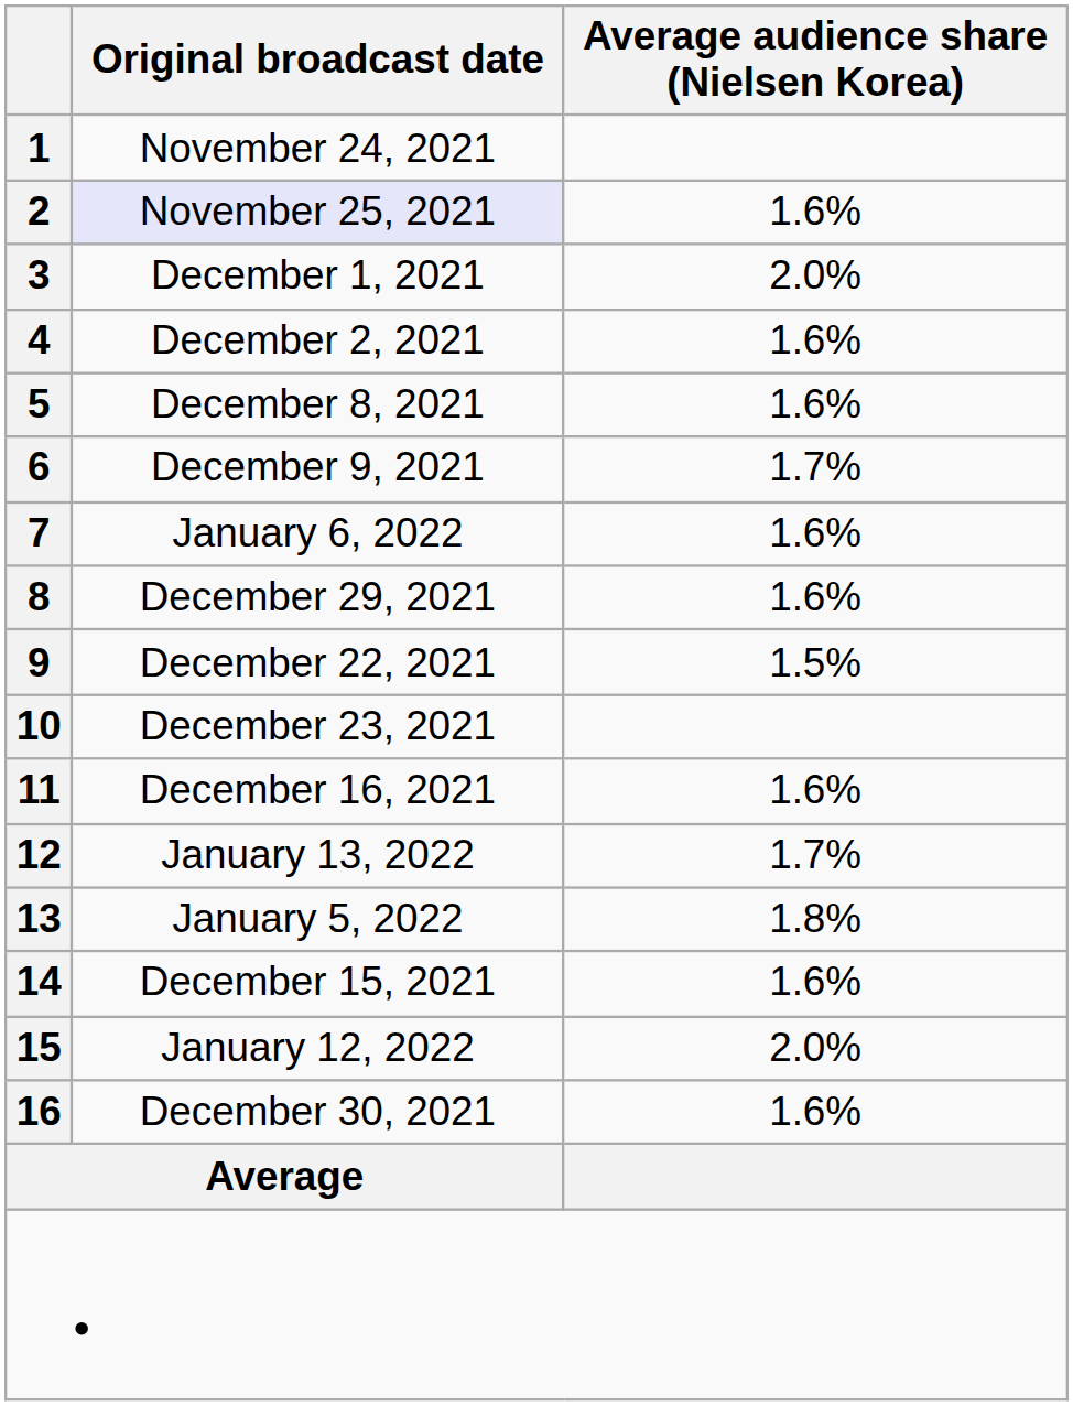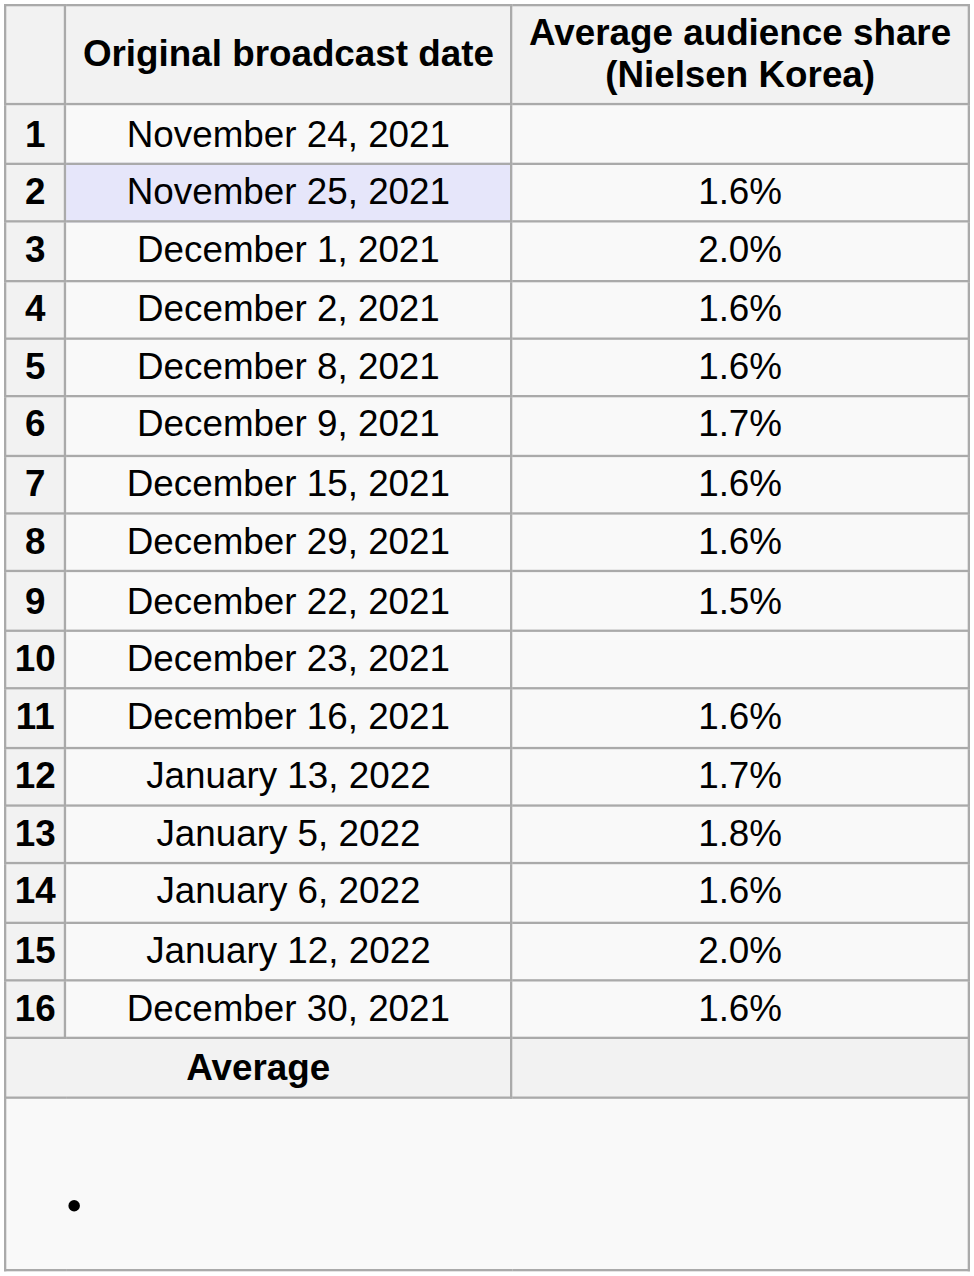 <table class="wikitable" style="width:420px; text-align:center">
 <tr>
 <th scope="col"></th>
 <th scope="col">Original broadcast date</th>
 <th scope="col">Average audience share<br>(Nielsen Korea)</th>
 </tr>
 <tr>
 <th>1</th>
 <td>November 24, 2021</td>
 <td><strong></strong> </td>
 </tr>
 <tr>
 <th>2</th>
 <td style="background: lavender;">November 25, 2021</td>
 <td>1.6% </td>
 </tr>
 <tr>
 <th>3</th>
 <td>December 1, 2021</td>
 <td>2.0% </td>
 </tr>
 <tr>
 <th>4</th>
 <td>December 2, 2021</td>
 <td>1.6% </td>
 </tr>
 <tr>
 <th>5</th>
 <td>December 8, 2021</td>
 <td>1.6% </td>
 </tr>
 <tr>
 <th>6</th>
 <td>December 9, 2021</td>
 <td>1.7% </td>
 </tr>
 <tr>
 <th>7</th>
-<td>January 6, 2022</td>
+<td>December 15, 2021</td>
 <td>1.6% </td>
 </tr>
 <tr>
 <th>8</th>
 <td>December 29, 2021</td>
 <td>1.6% </td>
 </tr>
 <tr>
 <th>9</th>
 <td>December 22, 2021</td>
 <td>1.5% </td>
 </tr>
 <tr>
 <th>10</th>
 <td>December 23, 2021</td>
 <td><strong></strong> </td>
 </tr>
 <tr>
 <th>11</th>
 <td>December 16, 2021</td>
 <td>1.6%  </td>
 </tr>
 <tr>
 <th>12</th>
 <td>January 13, 2022</td>
 <td>1.7% </td>
 </tr>
 <tr>
 <th>13</th>
 <td>January 5, 2022</td>
 <td>1.8% </td>
 </tr>
 <tr>
 <th>14</th>
-<td>December 15, 2021</td>
+<td>January 6, 2022</td>
 <td>1.6% </td>
 </tr>
 <tr>
 <th>15</th>
 <td>January 12, 2022</td>
 <td>2.0% </td>
 </tr>
 <tr>
 <th>16</th>
 <td>December 30, 2021</td>
 <td>1.6% </td>
 </tr>
 <tr>
 <th colspan="2">Average</th>
 <th></th>
 </tr>
 <tr>
 <td colspan="3"><br><ul><li></li></ul></td>
 </tr>
 </table>
